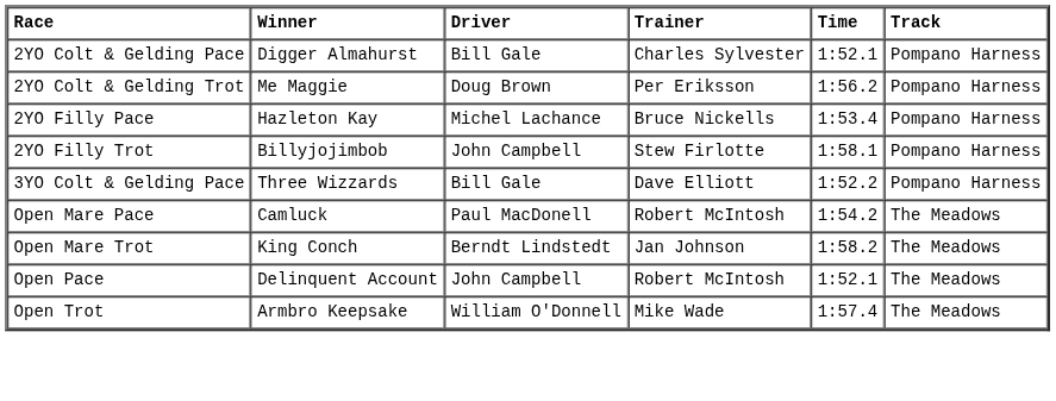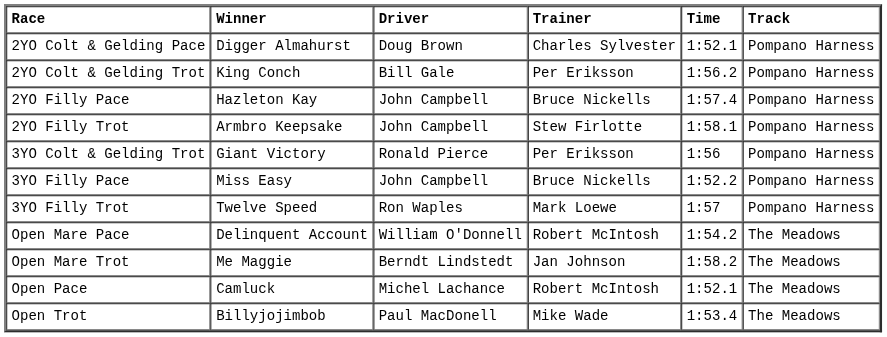 <table cellspacing="0" cellpadding="4" border="2">
 <tr>
 <td><strong>Race</strong></td>
 <td><strong>Winner</strong></td>
 <td><strong>Driver</strong></td>
 <td><strong>Trainer</strong></td>
 <td><strong>Time</strong></td>
 <td><strong>Track</strong></td>
 </tr>
 <tr>
 <td>2YO Colt & Gelding Pace</td>
 <td>Digger Almahurst</td>
-<td>Bill Gale</td>
+<td>Doug Brown</td>
 <td>Charles Sylvester</td>
 <td>1:52.1</td>
 <td>Pompano Harness</td>
 </tr>
 <tr>
 <td>2YO Colt & Gelding Trot</td>
-<td>Me Maggie</td>
-<td>Doug Brown</td>
+<td>King Conch</td>
+<td>Bill Gale</td>
 <td>Per Eriksson</td>
 <td>1:56.2</td>
 <td>Pompano Harness</td>
 </tr>
 <tr>
 <td>2YO Filly Pace</td>
 <td>Hazleton Kay</td>
-<td>Michel Lachance</td>
+<td>John Campbell</td>
 <td>Bruce Nickells</td>
-<td>1:53.4</td>
+<td>1:57.4</td>
 <td>Pompano Harness</td>
 </tr>
 <tr>
 <td>2YO Filly Trot</td>
-<td>Billyjojimbob</td>
+<td>Armbro Keepsake</td>
 <td>John Campbell</td>
 <td>Stew Firlotte</td>
 <td>1:58.1</td>
 <td>Pompano Harness</td>
 </tr>
 <tr>
-<td>3YO Colt & Gelding Pace</td>
-<td>Three Wizzards</td>
-<td>Bill Gale</td>
-<td>Dave Elliott</td>
+<td>3YO Colt & Gelding Trot</td>
+<td>Giant Victory</td>
+<td>Ronald Pierce</td>
+<td>Per Eriksson</td>
+<td>1:56</td>
+<td>Pompano Harness</td>
+</tr>
+<tr>
+<td>3YO Filly Pace</td>
+<td>Miss Easy</td>
+<td>John Campbell</td>
+<td>Bruce Nickells</td>
 <td>1:52.2</td>
 <td>Pompano Harness</td>
 </tr>
 <tr>
+<td>3YO Filly Trot</td>
+<td>Twelve Speed</td>
+<td>Ron Waples</td>
+<td>Mark Loewe</td>
+<td>1:57</td>
+<td>Pompano Harness</td>
+</tr>
+<tr>
 <td>Open Mare Pace</td>
-<td>Camluck</td>
-<td>Paul MacDonell</td>
+<td>Delinquent Account</td>
+<td>William O'Donnell</td>
 <td>Robert McIntosh</td>
 <td>1:54.2</td>
 <td>The Meadows</td>
 </tr>
 <tr>
 <td>Open Mare Trot</td>
-<td>King Conch</td>
+<td>Me Maggie</td>
 <td>Berndt Lindstedt</td>
 <td>Jan Johnson</td>
 <td>1:58.2</td>
 <td>The Meadows</td>
 </tr>
 <tr>
 <td>Open Pace</td>
-<td>Delinquent Account</td>
-<td>John Campbell</td>
+<td>Camluck</td>
+<td>Michel Lachance</td>
 <td>Robert McIntosh</td>
 <td>1:52.1</td>
 <td>The Meadows</td>
 </tr>
 <tr>
 <td>Open Trot</td>
-<td>Armbro Keepsake</td>
-<td>William O'Donnell</td>
+<td>Billyjojimbob</td>
+<td>Paul MacDonell</td>
 <td>Mike Wade</td>
-<td>1:57.4</td>
+<td>1:53.4</td>
 <td>The Meadows</td>
 </tr>
 </table>
